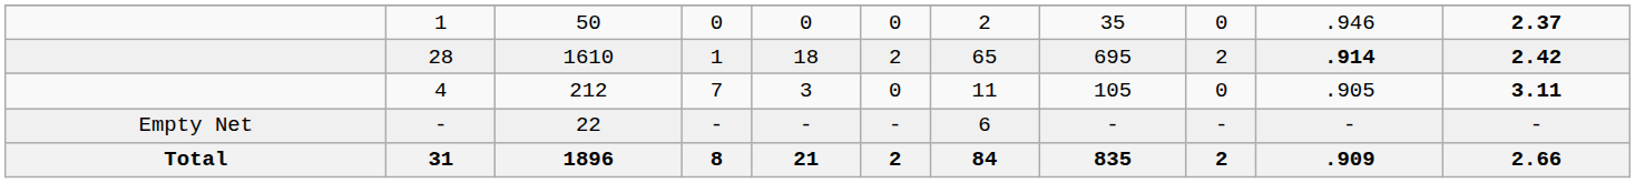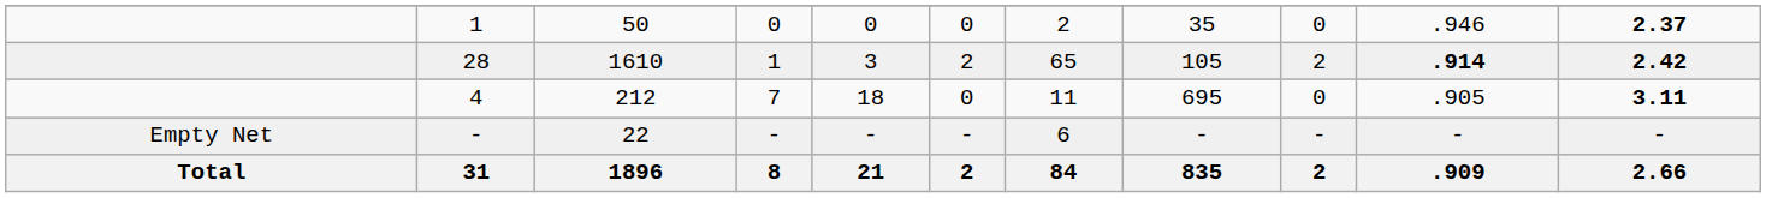 <table class="wikitable sortable" width ="1000">
 <tr align="center">
 </tr>
 <tr align="center" bgcolor="">
 <td></td>
 <td>1</td>
 <td>50</td>
 <td>0</td>
 <td>0</td>
 <td>0</td>
 <td>2</td>
 <td>35</td>
 <td>0</td>
 <td>.946</td>
 <td><strong>2.37</strong></td>
 </tr>
 <tr align="center" bgcolor="f0f0f0">
 <td></td>
 <td>28</td>
 <td>1610</td>
 <td>1</td>
-<td>18</td>
+<td>3</td>
 <td>2</td>
 <td>65</td>
-<td>695</td>
+<td>105</td>
 <td>2</td>
 <td><strong>.914</strong></td>
 <td><strong>2.42</strong></td>
 </tr>
 <tr align="center" bgcolor="">
 <td></td>
 <td>4</td>
 <td>212</td>
 <td>7</td>
-<td>3</td>
+<td>18</td>
 <td>0</td>
 <td>11</td>
-<td>105</td>
+<td>695</td>
 <td>0</td>
 <td>.905</td>
 <td><strong>3.11</strong></td>
 </tr>
 <tr align="center" bgcolor="f0f0f0">
 <td>Empty Net</td>
 <td>-</td>
 <td>22</td>
 <td>-</td>
 <td>-</td>
 <td>-</td>
 <td>6</td>
 <td>-</td>
 <td>-</td>
 <td>-</td>
 <td>-</td>
 </tr>
 <tr>
 <th>Total</th>
 <th>31</th>
 <th>1896</th>
 <th>8</th>
 <th>21</th>
 <th>2</th>
 <th>84</th>
 <th>835</th>
 <th>2</th>
 <th>.909</th>
 <th>2.66</th>
 </tr>
 </table>
